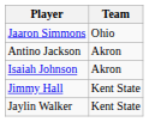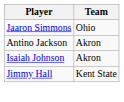 <table class="wikitable">
 <tr>
 <th>Player</th>
 <th>Team</th>
 </tr>
 <tr>
 <td><a href='#'>Jaaron Simmons</a></td>
 <td>Ohio</td>
 </tr>
 <tr>
 <td>Antino Jackson</td>
 <td>Akron</td>
 </tr>
 <tr>
 <td><a href='#'>Isaiah Johnson</a></td>
 <td>Akron</td>
 </tr>
 <tr>
 <td><a href='#'>Jimmy Hall</a></td>
 <td>Kent State</td>
 </tr>
-<tr>
-<td>Jaylin Walker</td>
-<td>Kent State</td>
-</tr>
 </table>
